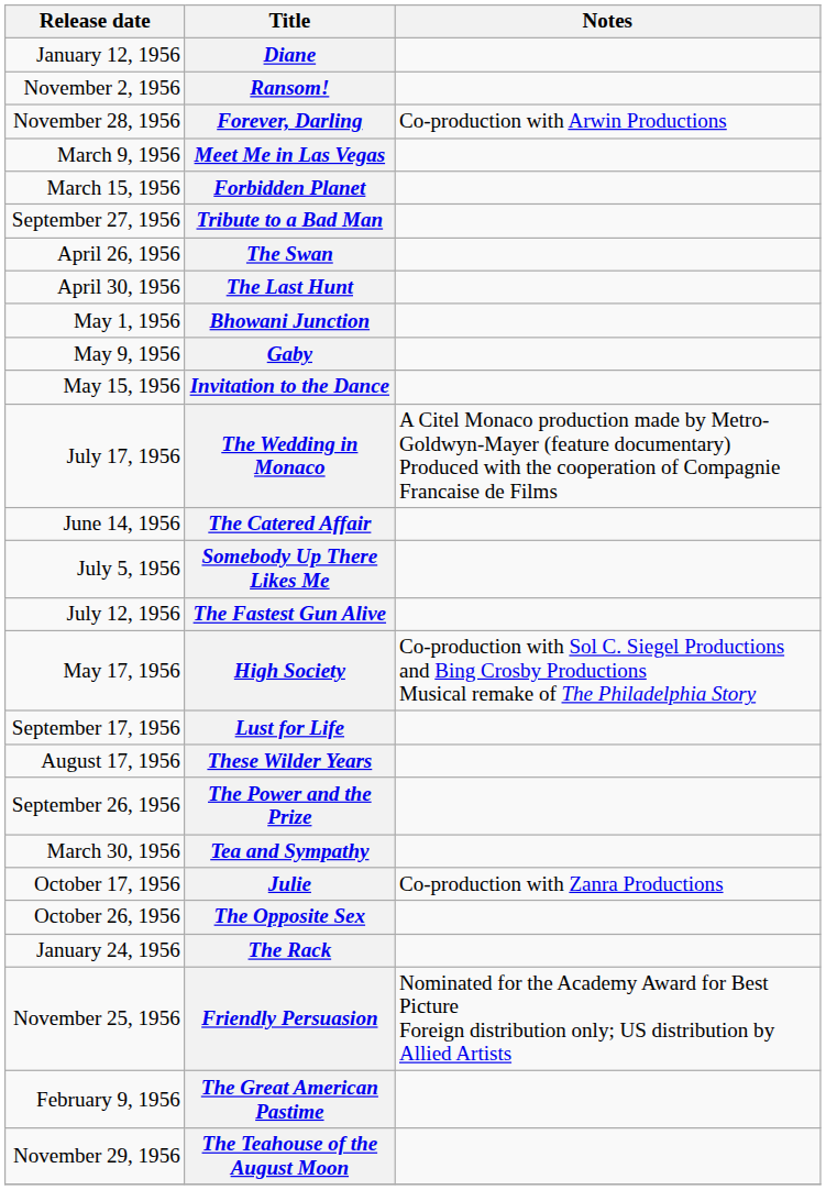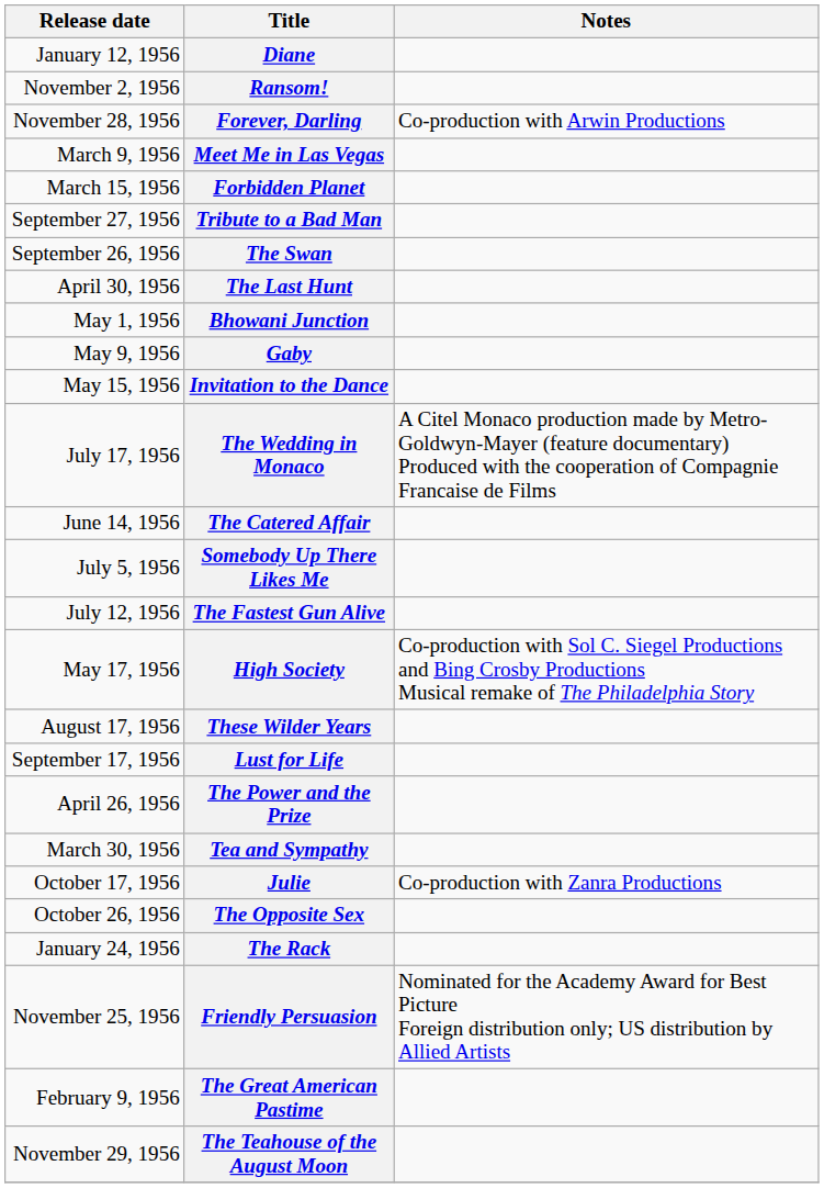 <table class="wikitable sortable" style="width:100%;">
 <tr>
 <th scope="col" style="width:130px;">Release date</th>
 <th>Title</th>
 <th>Notes</th>
 </tr>
 <tr>
 <td style="text-align:right;">January 12, 1956</td>
 <th scope="row"><em><a href='#'>Diane</a></em></th>
 <td></td>
 </tr>
 <tr>
 <td style="text-align:right;">November 2, 1956</td>
 <th scope="row"><em><a href='#'>Ransom!</a></em></th>
 <td></td>
 </tr>
 <tr>
 <td style="text-align:right;">November 28, 1956</td>
 <th scope="row"><em><a href='#'>Forever, Darling</a></em></th>
 <td>Co-production with <a href='#'>Arwin Productions</a></td>
 </tr>
 <tr>
 <td style="text-align:right;">March 9, 1956</td>
 <th scope="row"><em><a href='#'>Meet Me in Las Vegas</a></em></th>
 <td></td>
 </tr>
 <tr>
 <td style="text-align:right;">March 15, 1956</td>
 <th scope="row"><em><a href='#'>Forbidden Planet</a></em></th>
 <td></td>
 </tr>
 <tr>
 <td style="text-align:right;">September 27, 1956</td>
 <th scope="row"><em><a href='#'>Tribute to a Bad Man</a></em></th>
 <td></td>
 </tr>
 <tr>
-<td style="text-align:right;">April 26, 1956</td>
+<td style="text-align:right;">September 26, 1956</td>
 <th scope="row"><em><a href='#'>The Swan</a></em></th>
 <td></td>
 </tr>
 <tr>
 <td style="text-align:right;">April 30, 1956</td>
 <th scope="row"><em><a href='#'>The Last Hunt</a></em></th>
 <td></td>
 </tr>
 <tr>
 <td style="text-align:right;">May 1, 1956</td>
 <th scope="row"><em><a href='#'>Bhowani Junction</a></em></th>
 <td></td>
 </tr>
 <tr>
 <td style="text-align:right;">May 9, 1956</td>
 <th scope="row"><em><a href='#'>Gaby</a></em></th>
 <td></td>
 </tr>
 <tr>
 <td style="text-align:right;">May 15, 1956</td>
 <th scope="row"><em><a href='#'>Invitation to the Dance</a></em></th>
 <td></td>
 </tr>
 <tr>
 <td style="text-align:right;">July 17, 1956</td>
 <th scope="row"><em><a href='#'>The Wedding in Monaco</a></em></th>
 <td>A Citel Monaco production made by Metro-Goldwyn-Mayer (feature documentary)<br>Produced with the cooperation of Compagnie Francaise de Films</td>
 </tr>
 <tr>
 <td style="text-align:right;">June 14, 1956</td>
 <th scope="row"><em><a href='#'>The Catered Affair</a></em></th>
 <td></td>
 </tr>
 <tr>
 <td style="text-align:right;">July 5, 1956</td>
 <th scope="row"><em><a href='#'>Somebody Up There Likes Me</a></em></th>
 <td></td>
 </tr>
 <tr>
 <td style="text-align:right;">July 12, 1956</td>
 <th scope="row"><em><a href='#'>The Fastest Gun Alive</a></em></th>
 <td></td>
 </tr>
 <tr>
 <td style="text-align:right;">May 17, 1956</td>
 <th scope="row"><em><a href='#'>High Society</a></em></th>
 <td>Co-production with <a href='#'>Sol C. Siegel Productions</a> and <a href='#'>Bing Crosby Productions</a><br>Musical remake of <em><a href='#'>The Philadelphia Story</a></em></td>
 </tr>
 <tr>
+<td style="text-align:right;">August 17, 1956</td>
+<th scope="row"><em><a href='#'>These Wilder Years</a></em></th>
+<td></td>
+</tr>
+<tr>
 <td style="text-align:right;">September 17, 1956</td>
 <th scope="row"><em><a href='#'>Lust for Life</a></em></th>
 <td></td>
 </tr>
 <tr>
-<td style="text-align:right;">August 17, 1956</td>
-<th scope="row"><em><a href='#'>These Wilder Years</a></em></th>
-<td></td>
-</tr>
-<tr>
-<td style="text-align:right;">September 26, 1956</td>
+<td style="text-align:right;">April 26, 1956</td>
 <th scope="row"><em><a href='#'>The Power and the Prize</a></em></th>
 <td></td>
 </tr>
 <tr>
 <td style="text-align:right;">March 30, 1956</td>
 <th scope="row"><em><a href='#'>Tea and Sympathy</a></em></th>
 <td></td>
 </tr>
 <tr>
 <td style="text-align:right;">October 17, 1956</td>
 <th scope="row"><em><a href='#'>Julie</a></em></th>
 <td>Co-production with <a href='#'>Zanra Productions</a></td>
 </tr>
 <tr>
 <td style="text-align:right;">October 26, 1956</td>
 <th scope="row"><em><a href='#'>The Opposite Sex</a></em></th>
 <td></td>
 </tr>
 <tr>
 <td style="text-align:right;">January 24, 1956</td>
 <th scope="row"><em><a href='#'>The Rack</a></em></th>
 <td></td>
 </tr>
 <tr>
 <td style="text-align:right;">November 25, 1956</td>
 <th scope="row"><em><a href='#'>Friendly Persuasion</a></em></th>
 <td>Nominated for the Academy Award for Best Picture<br>Foreign distribution only; US distribution by <a href='#'>Allied Artists</a></td>
 </tr>
 <tr>
 <td style="text-align:right;">February 9, 1956</td>
 <th scope="row"><em><a href='#'>The Great American Pastime</a></em></th>
 <td></td>
 </tr>
 <tr>
 <td style="text-align:right;">November 29, 1956</td>
 <th scope="row"><em><a href='#'>The Teahouse of the August Moon</a></em></th>
 <td></td>
 </tr>
 <tr>
 </tr>
 </table>
